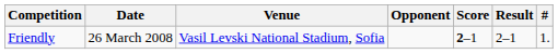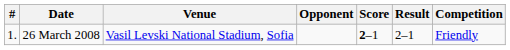 <table class="wikitable">
 <tr>
-<th>Competition</th>
+<th>#</th>
 <th>Date</th>
 <th>Venue</th>
 <th>Opponent</th>
 <th>Score</th>
 <th>Result</th>
-<th>#</th>
+<th>Competition</th>
 </tr>
 <tr>
-<td><a href='#'>Friendly</a></td>
+<td>1.</td>
 <td>26 March 2008</td>
 <td><a href='#'>Vasil Levski National Stadium</a>, <a href='#'>Sofia</a></td>
 <td></td>
 <td><strong>2</strong>–1</td>
 <td>2–1</td>
-<td>1.</td>
+<td><a href='#'>Friendly</a></td>
 </tr>
 </table>
